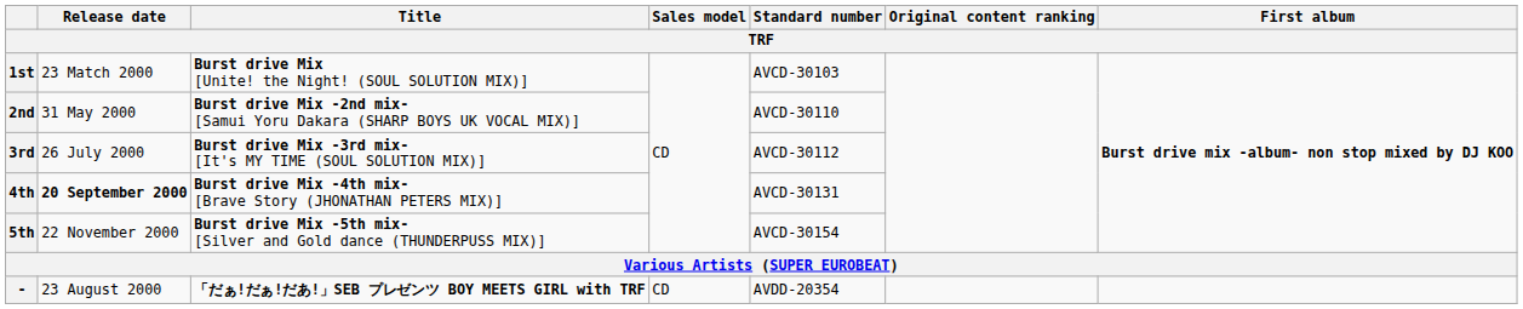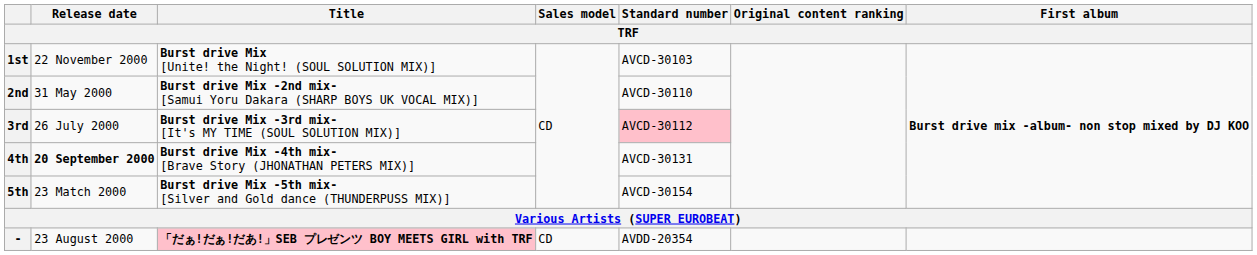 <table class="wikitable" style="font-size:small;">
 <tr>
 <th></th>
 <th>Release date</th>
 <th>Title</th>
 <th>Sales model</th>
 <th>Standard number</th>
 <th>Original content ranking</th>
 <th>First album</th>
 </tr>
 <tr>
 <th colspan="10" style="font-size:small;">TRF</th>
 </tr>
 <tr>
 <th>1st</th>
-<td>23 Match 2000</td>
+<td>22 November 2000</td>
 <td><strong>Burst drive Mix</strong><br>[Unite! the Night! (SOUL SOLUTION MIX)]</td>
 <td rowspan="5">CD</td>
 <td>AVCD-30103</td>
 <td rowspan="5"></td>
 <td rowspan="5"><strong>Burst drive mix -album- non stop mixed by DJ KOO</strong></td>
 </tr>
 <tr>
 <th>2nd</th>
 <td>31 May 2000</td>
 <td><strong>Burst drive Mix -2nd mix-</strong><br>[Samui Yoru Dakara (SHARP BOYS UK VOCAL MIX)]</td>
 <td>AVCD-30110</td>
 </tr>
 <tr>
 <th>3rd</th>
 <td>26 July 2000</td>
 <td><strong>Burst drive Mix -3rd mix-</strong><br>[It's MY TIME (SOUL SOLUTION MIX)]</td>
-<td>AVCD-30112</td>
+<td style="background: pink;">AVCD-30112</td>
 </tr>
 <tr>
 <th>4th</th>
 <td><strong>20 September 2000</strong></td>
 <td><strong>Burst drive Mix -4th mix-</strong><br>[Brave Story (JHONATHAN PETERS MIX)]</td>
 <td>AVCD-30131</td>
 </tr>
 <tr>
 <th>5th</th>
-<td>22 November 2000</td>
+<td>23 Match 2000</td>
 <td><strong>Burst drive Mix -5th mix-</strong><br>[Silver and Gold dance (THUNDERPUSS MIX)]</td>
 <td>AVCD-30154</td>
 </tr>
 <tr>
 <th colspan="10" style="font-size:small;"><a href='#'>Various Artists</a> (<a href='#'>SUPER EUROBEAT</a>)</th>
 </tr>
 <tr>
 <th>-</th>
 <td>23 August 2000</td>
-<td><strong>「だぁ!だぁ!だあ!」SEB プレゼンツ BOY MEETS GIRL with TRF</strong></td>
+<td style="background: pink;"><strong>「だぁ!だぁ!だあ!」SEB プレゼンツ BOY MEETS GIRL with TRF</strong></td>
 <td>CD</td>
 <td>AVDD-20354</td>
 <td></td>
 <td></td>
 </tr>
 </table>
